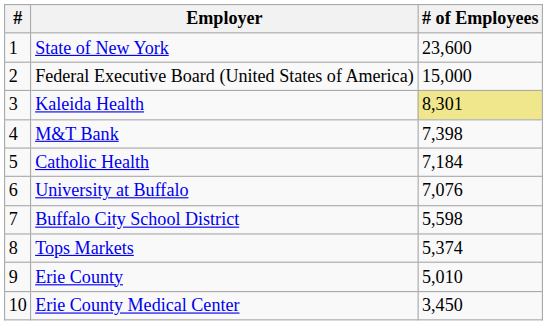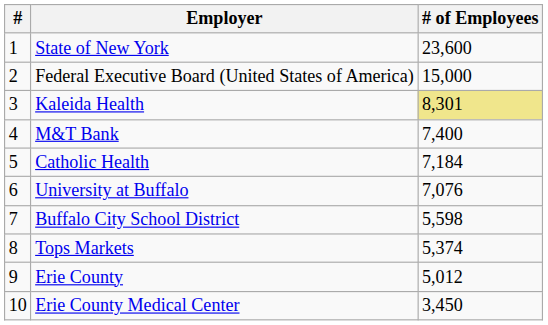 <table class="wikitable">
 <tr>
 <th>#</th>
 <th>Employer</th>
 <th># of Employees</th>
 </tr>
 <tr>
 <td>1</td>
 <td><a href='#'>State of New York</a></td>
 <td>23,600</td>
 </tr>
 <tr>
 <td>2</td>
 <td>Federal Executive Board (United States of America)</td>
 <td>15,000</td>
 </tr>
 <tr>
 <td>3</td>
 <td><a href='#'>Kaleida Health</a></td>
 <td style="background: khaki;">8,301</td>
 </tr>
 <tr>
 <td>4</td>
 <td><a href='#'>M&T Bank</a></td>
-<td>7,398</td>
+<td>7,400</td>
 </tr>
 <tr>
 <td>5</td>
 <td><a href='#'>Catholic Health</a></td>
 <td>7,184</td>
 </tr>
 <tr>
 <td>6</td>
 <td><a href='#'>University at Buffalo</a></td>
 <td>7,076</td>
 </tr>
 <tr>
 <td>7</td>
 <td><a href='#'>Buffalo City School District</a></td>
 <td>5,598</td>
 </tr>
 <tr>
 <td>8</td>
 <td><a href='#'>Tops Markets</a></td>
 <td>5,374</td>
 </tr>
 <tr>
 <td>9</td>
 <td><a href='#'>Erie County</a></td>
-<td>5,010</td>
+<td>5,012</td>
 </tr>
 <tr>
 <td>10</td>
 <td><a href='#'>Erie County Medical Center</a></td>
 <td>3,450</td>
 </tr>
 </table>
